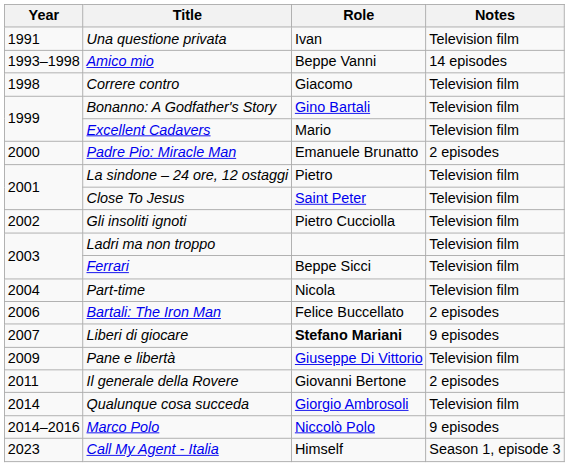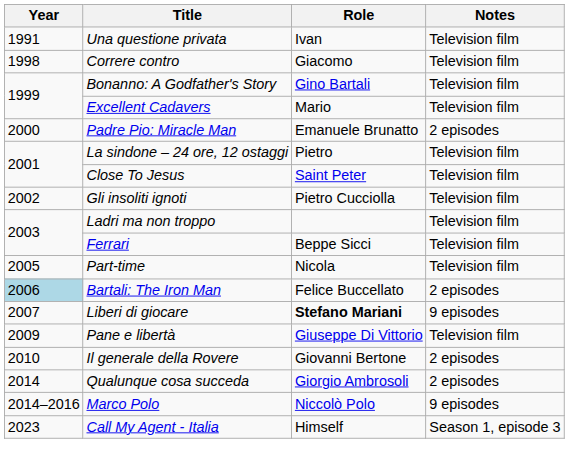 <table class=wikitable>
 <tr>
 <th>Year</th>
 <th>Title</th>
 <th>Role</th>
 <th>Notes</th>
 </tr>
 <tr>
 <td>1991</td>
 <td><em>Una questione privata</em></td>
 <td>Ivan</td>
 <td>Television film</td>
-</tr>
-<tr>
-<td>1993–1998</td>
-<td><em><a href='#'>Amico mio</a></em></td>
-<td>Beppe Vanni</td>
-<td>14 episodes</td>
 </tr>
 <tr>
 <td>1998</td>
 <td><em>Correre contro</em></td>
 <td>Giacomo</td>
 <td>Television film</td>
 </tr>
 <tr>
 <td rowspan="2">1999</td>
 <td><em>Bonanno: A Godfather's Story</em></td>
 <td><a href='#'>Gino Bartali</a></td>
 <td>Television film</td>
 </tr>
 <tr>
 <td><em><a href='#'>Excellent Cadavers</a></em></td>
 <td>Mario</td>
 <td>Television film</td>
 </tr>
 <tr>
 <td>2000</td>
 <td><em><a href='#'>Padre Pio: Miracle Man</a></em></td>
 <td>Emanuele Brunatto</td>
 <td>2 episodes</td>
 </tr>
 <tr>
 <td rowspan="2">2001</td>
 <td><em>La sindone – 24 ore, 12 ostaggi</em></td>
 <td>Pietro</td>
 <td>Television film</td>
 </tr>
 <tr>
 <td><em>Close To Jesus</em></td>
 <td><a href='#'>Saint Peter</a></td>
 <td>Television film</td>
 </tr>
 <tr>
 <td>2002</td>
 <td><em>Gli insoliti ignoti</em></td>
 <td>Pietro Cucciolla</td>
 <td>Television film</td>
 </tr>
 <tr>
 <td rowspan="2">2003</td>
 <td><em>Ladri ma non troppo</em></td>
 <td></td>
 <td>Television film</td>
 </tr>
 <tr>
 <td><em><a href='#'>Ferrari</a></em></td>
 <td>Beppe Sicci</td>
 <td>Television film</td>
 </tr>
 <tr>
-<td>2004</td>
+<td>2005</td>
 <td><em>Part-time</em></td>
 <td>Nicola</td>
 <td>Television film</td>
 </tr>
 <tr>
-<td>2006</td>
+<td style="background: lightblue;">2006</td>
 <td><em><a href='#'>Bartali: The Iron Man</a></em></td>
 <td>Felice Buccellato</td>
 <td>2 episodes</td>
 </tr>
 <tr>
 <td>2007</td>
 <td><em>Liberi di giocare</em></td>
 <td><strong>Stefano Mariani</strong></td>
 <td>9 episodes</td>
 </tr>
 <tr>
 <td>2009</td>
 <td><em>Pane e libertà</em></td>
 <td><a href='#'>Giuseppe Di Vittorio</a></td>
 <td>Television film</td>
 </tr>
 <tr>
-<td>2011</td>
+<td>2010</td>
 <td><em>Il generale della Rovere</em></td>
 <td>Giovanni Bertone</td>
 <td>2 episodes</td>
 </tr>
 <tr>
 <td>2014</td>
 <td><em>Qualunque cosa succeda</em></td>
 <td><a href='#'>Giorgio Ambrosoli</a></td>
-<td>Television film</td>
+<td>2 episodes</td>
 </tr>
 <tr>
 <td>2014–2016</td>
 <td><em><a href='#'>Marco Polo</a></em></td>
 <td><a href='#'>Niccolò Polo</a></td>
 <td>9 episodes</td>
 </tr>
 <tr>
 <td>2023</td>
 <td><em><a href='#'>Call My Agent - Italia</a></em></td>
 <td>Himself</td>
 <td>Season 1, episode 3</td>
 </tr>
 </table>
